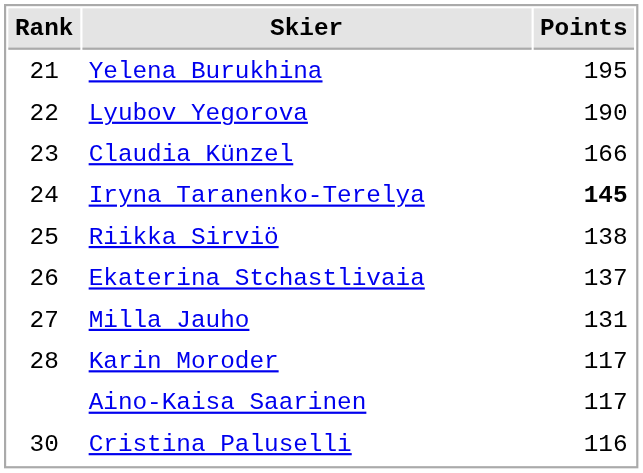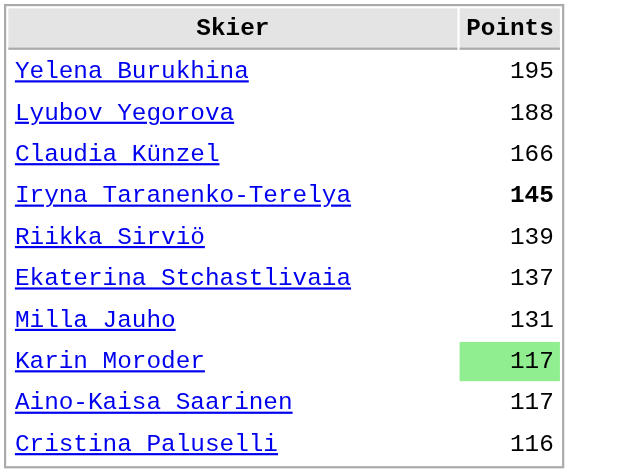 <table cellspacing="1" cellpadding="3" style="border:1px solid #AAAAAA;font-size:86%">
 <tr style="background-color: #E4E4E4;">
-<th style="border-bottom:1px solid #AAAAAA" width=10>Rank</th>
 <th style="border-bottom:1px solid #AAAAAA" width=200>Skier</th>
 <th style="border-bottom:1px solid #AAAAAA" width=20 align=right>Points</th>
 </tr>
 <tr>
-<td align=center>21</td>
 <td> <a href='#'>Yelena Burukhina</a></td>
 <td align=right>195</td>
 </tr>
 <tr>
-<td align=center>22</td>
 <td> <a href='#'>Lyubov Yegorova</a></td>
-<td align=right>190</td>
+<td align=right>188</td>
 </tr>
 <tr>
-<td align=center>23</td>
 <td> <a href='#'>Claudia Künzel</a></td>
 <td align=right>166</td>
 </tr>
 <tr>
-<td align=center>24</td>
 <td> <a href='#'>Iryna Taranenko-Terelya</a></td>
 <td align=right><strong>145</strong></td>
 </tr>
 <tr>
-<td align=center>25</td>
 <td> <a href='#'>Riikka Sirviö</a></td>
-<td align=right>138</td>
+<td align=right>139</td>
 </tr>
 <tr>
-<td align=center>26</td>
 <td> <a href='#'>Ekaterina Stchastlivaia</a></td>
 <td align=right>137</td>
 </tr>
 <tr>
-<td align=center>27</td>
 <td> <a href='#'>Milla Jauho</a></td>
 <td align=right>131</td>
 </tr>
 <tr>
-<td align=center>28</td>
 <td> <a href='#'>Karin Moroder</a></td>
-<td align=right>117</td>
+<td align=right style="background: lightgreen;">117</td>
 </tr>
 <tr>
-<td align=center></td>
 <td> <a href='#'>Aino-Kaisa Saarinen</a></td>
 <td align=right>117</td>
 </tr>
 <tr>
-<td align=center>30</td>
 <td> <a href='#'>Cristina Paluselli</a></td>
 <td align=right>116</td>
 </tr>
 </table>
